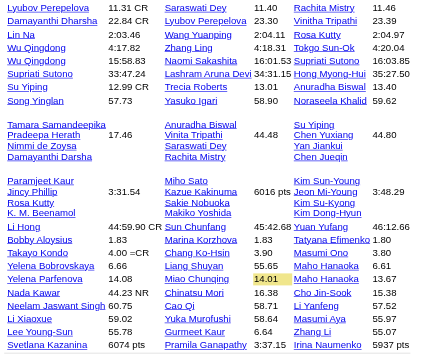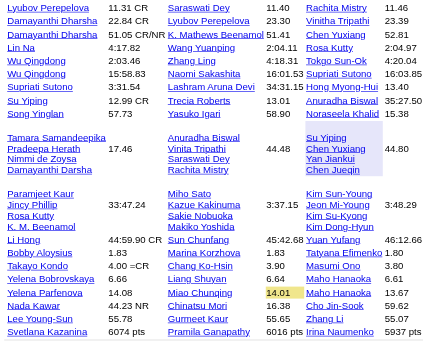 <table>
 <tr>
 <td></td>
 <td><a href='#'>Lyubov Perepelova</a> <br> </td>
 <td>11.31 CR</td>
 <td><a href='#'>Saraswati Dey</a> <br> </td>
 <td>11.40</td>
 <td><a href='#'>Rachita Mistry</a> <br> </td>
 <td>11.46</td>
 </tr>
 <tr>
 <td></td>
 <td><a href='#'>Damayanthi Dharsha</a> <br> </td>
 <td>22.84 CR</td>
 <td><a href='#'>Lyubov Perepelova</a> <br> </td>
 <td>23.30</td>
 <td><a href='#'>Vinitha Tripathi</a> <br> </td>
 <td>23.39</td>
 </tr>
 <tr>
 <td></td>
+<td><a href='#'>Damayanthi Dharsha</a> <br> </td>
+<td>51.05 CR/NR</td>
+<td><a href='#'>K. Mathews Beenamol</a>  <br> </td>
+<td>51.41</td>
+<td><a href='#'>Chen Yuxiang</a>  <br> </td>
+<td>52.81</td>
+</tr>
+<tr>
+<td></td>
 <td><a href='#'>Lin Na</a>  <br> </td>
-<td>2:03.46</td>
+<td>4:17.82</td>
 <td><a href='#'>Wang Yuanping</a> <br> </td>
 <td>2:04.11</td>
 <td><a href='#'>Rosa Kutty</a> <br> </td>
 <td>2:04.97</td>
 </tr>
 <tr>
 <td></td>
 <td><a href='#'>Wu Qingdong</a> <br> </td>
-<td>4:17.82</td>
+<td>2:03.46</td>
 <td><a href='#'>Zhang Ling</a>  <br> </td>
 <td>4:18.31</td>
 <td><a href='#'>Tokgo Sun-Ok</a>  <br> </td>
 <td>4:20.04</td>
 </tr>
 <tr>
 <td></td>
 <td><a href='#'>Wu Qingdong</a> <br> </td>
 <td>15:58.83</td>
 <td><a href='#'>Naomi Sakashita</a> <br> </td>
 <td>16:01.53</td>
 <td><a href='#'>Supriati Sutono</a> <br> </td>
 <td>16:03.85</td>
 </tr>
 <tr>
 <td></td>
 <td><a href='#'>Supriati Sutono</a> <br> </td>
-<td>33:47.24</td>
+<td>3:31.54</td>
 <td><a href='#'>Lashram Aruna Devi</a> <br> </td>
 <td>34:31.15</td>
 <td><a href='#'>Hong Myong-Hui</a> <br> </td>
-<td>35:27.50</td>
+<td>13.40</td>
 </tr>
 <tr>
 <td></td>
 <td><a href='#'>Su Yiping</a> <br> </td>
 <td>12.99 CR</td>
 <td><a href='#'>Trecia Roberts</a> <br> </td>
 <td>13.01</td>
 <td><a href='#'>Anuradha Biswal</a> <br> </td>
-<td>13.40</td>
+<td>35:27.50</td>
 </tr>
 <tr>
 <td></td>
 <td><a href='#'>Song Yinglan</a> <br> </td>
 <td>57.73</td>
 <td><a href='#'>Yasuko Igari</a> <br> </td>
 <td>58.90</td>
 <td><a href='#'>Noraseela Khalid</a> <br> </td>
-<td>59.62</td>
+<td>15.38</td>
 </tr>
 <tr>
 <td></td>
 <td><br><a href='#'>Tamara Samandeepika</a><br><a href='#'>Pradeepa Herath</a><br><a href='#'>Nimmi de Zoysa</a><br><a href='#'>Damayanthi Darsha</a></td>
 <td>17.46</td>
 <td><br><a href='#'>Anuradha Biswal</a><br><a href='#'>Vinita Tripathi</a><br><a href='#'>Saraswati Dey</a><br><a href='#'>Rachita Mistry</a></td>
 <td>44.48</td>
-<td><br><a href='#'>Su Yiping</a><br><a href='#'>Chen Yuxiang</a><br><a href='#'>Yan Jiankui</a><br><a href='#'>Chen Jueqin</a></td>
+<td style="background: lavender;"><br><a href='#'>Su Yiping</a><br><a href='#'>Chen Yuxiang</a><br><a href='#'>Yan Jiankui</a><br><a href='#'>Chen Jueqin</a></td>
 <td>44.80</td>
 </tr>
 <tr>
 <td></td>
 <td><br><a href='#'>Paramjeet Kaur</a><br><a href='#'>Jincy Phillip</a><br><a href='#'>Rosa Kutty</a><br><a href='#'>K. M. Beenamol</a></td>
-<td>3:31.54</td>
+<td>33:47.24</td>
 <td><br><a href='#'>Miho Sato</a><br><a href='#'>Kazue Kakinuma</a><br><a href='#'>Sakie Nobuoka</a><br><a href='#'>Makiko Yoshida</a></td>
-<td>6016 pts</td>
+<td>3:37.15</td>
 <td><br><a href='#'>Kim Sun-Young</a><br><a href='#'>Jeon Mi-Young</a><br><a href='#'>Kim Su-Kyong</a><br><a href='#'>Kim Dong-Hyun</a></td>
 <td>3:48.29</td>
 </tr>
 <tr>
 <td></td>
 <td><a href='#'>Li Hong</a> <br> </td>
 <td>44:59.90 CR</td>
 <td><a href='#'>Sun Chunfang</a> <br> </td>
 <td>45:42.68</td>
 <td><a href='#'>Yuan Yufang</a> <br> </td>
 <td>46:12.66</td>
 </tr>
 <tr>
 <td></td>
 <td><a href='#'>Bobby Aloysius</a> <br> </td>
 <td>1.83</td>
 <td><a href='#'>Marina Korzhova</a>  <br> </td>
 <td>1.83</td>
 <td><a href='#'>Tatyana Efimenko</a> <br></td>
 <td>1.80</td>
 </tr>
 <tr>
 <td></td>
 <td><a href='#'>Takayo Kondo</a> <br> </td>
 <td>4.00 =CR</td>
 <td><a href='#'>Chang Ko-Hsin</a> <br> </td>
 <td>3.90</td>
 <td><a href='#'>Masumi Ono</a> <br> </td>
 <td>3.80</td>
 </tr>
 <tr>
 <td></td>
 <td><a href='#'>Yelena Bobrovskaya</a> <br> </td>
 <td>6.66</td>
 <td><a href='#'>Liang Shuyan</a> <br> </td>
-<td>55.65</td>
+<td>6.64</td>
 <td><a href='#'>Maho Hanaoka</a> <br> </td>
 <td>6.61</td>
 </tr>
 <tr>
 <td></td>
 <td><a href='#'>Yelena Parfenova</a> <br> </td>
 <td>14.08</td>
 <td><a href='#'>Miao Chunqing</a>  <br> </td>
 <td style="background: khaki;">14.01</td>
 <td><a href='#'>Maho Hanaoka</a> <br> </td>
 <td>13.67</td>
 </tr>
 <tr>
 <td></td>
 <td><a href='#'>Nada Kawar</a> <br> </td>
 <td>44.23 NR</td>
 <td><a href='#'>Chinatsu Mori</a> <br> </td>
 <td>16.38</td>
 <td><a href='#'>Cho Jin-Sook</a> <br> </td>
-<td>15.38</td>
-</tr>
-<tr>
-<td></td>
-<td><a href='#'>Neelam Jaswant Singh</a> <br> </td>
-<td>60.75</td>
-<td><a href='#'>Cao Qi</a> <br> </td>
-<td>58.71</td>
-<td><a href='#'>Li Yanfeng</a> <br> </td>
-<td>57.52</td>
-</tr>
-<tr>
-<td></td>
-<td><a href='#'>Li Xiaoxue</a> <br> </td>
-<td>59.02</td>
-<td><a href='#'>Yuka Murofushi</a> <br> </td>
-<td>58.64</td>
-<td><a href='#'>Masumi Aya</a> <br> </td>
-<td>55.97</td>
+<td>59.62</td>
 </tr>
 <tr>
 <td></td>
 <td><a href='#'>Lee Young-Sun</a> <br> </td>
 <td>55.78</td>
 <td><a href='#'>Gurmeet Kaur</a> <br> </td>
-<td>6.64</td>
+<td>55.65</td>
 <td><a href='#'>Zhang Li</a> <br> </td>
 <td>55.07</td>
 </tr>
 <tr>
 <td></td>
 <td><a href='#'>Svetlana Kazanina</a> <br> </td>
 <td>6074 pts</td>
 <td><a href='#'>Pramila Ganapathy</a> <br> </td>
-<td>3:37.15</td>
+<td>6016 pts</td>
 <td><a href='#'>Irina Naumenko</a>  <br> </td>
 <td>5937 pts</td>
 </tr>
 <tr bgcolor= e8e8e8>
 <td colspan=7></td>
 </tr>
 </table>
